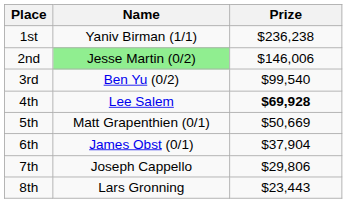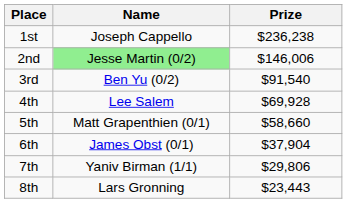 <table class="wikitable">
 <tr>
 <th width="50">Place</th>
 <th width="200">Name</th>
 <th width="125">Prize</th>
 </tr>
 <tr>
 <td align = "center">1st</td>
-<td align = "center">Yaniv Birman (1/1)</td>
+<td align = "center">Joseph Cappello</td>
 <td align = "center">$236,238</td>
 </tr>
 <tr>
 <td align = "center">2nd</td>
 <td align = "center" style="background: lightgreen;">Jesse Martin (0/2)</td>
 <td align = "center">$146,006</td>
 </tr>
 <tr>
 <td align = "center">3rd</td>
 <td align = "center"><a href='#'>Ben Yu</a> (0/2)</td>
-<td align = "center">$99,540</td>
+<td align = "center">$91,540</td>
 </tr>
 <tr>
 <td align = "center">4th</td>
 <td align = "center"><a href='#'>Lee Salem</a></td>
-<td align = "center"><strong>$69,928</strong></td>
+<td align = "center">$69,928</td>
 </tr>
 <tr>
 <td align = "center">5th</td>
 <td align = "center">Matt Grapenthien (0/1)</td>
-<td align = "center">$50,669</td>
+<td align = "center">$58,660</td>
 </tr>
 <tr>
 <td align = "center">6th</td>
 <td align = "center"><a href='#'>James Obst</a> (0/1)</td>
 <td align = "center">$37,904</td>
 </tr>
 <tr>
 <td align = "center">7th</td>
-<td align = "center">Joseph Cappello</td>
+<td align = "center">Yaniv Birman (1/1)</td>
 <td align = "center">$29,806</td>
 </tr>
 <tr>
 <td align = "center">8th</td>
 <td align = "center">Lars Gronning</td>
 <td align = "center">$23,443</td>
 </tr>
 </table>
